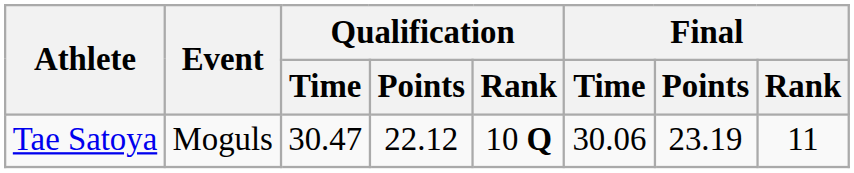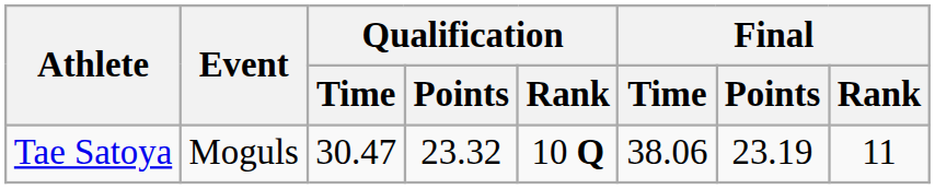 <table class="wikitable" style="font-size:90%">
 <tr>
 <th rowspan="2">Athlete</th>
 <th rowspan="2">Event</th>
 <th colspan="3">Qualification</th>
 <th colspan="3">Final</th>
 </tr>
 <tr>
 <th>Time</th>
 <th>Points</th>
 <th>Rank</th>
 <th>Time</th>
 <th>Points</th>
 <th>Rank</th>
 </tr>
 <tr>
 <td><a href='#'>Tae Satoya</a></td>
 <td rowspan="4">Moguls</td>
 <td align="center">30.47</td>
-<td align="center">22.12</td>
+<td align="center">23.32</td>
 <td align="center">10 <strong>Q</strong></td>
-<td align="center">30.06</td>
+<td align="center">38.06</td>
 <td align="center">23.19</td>
 <td align="center">11</td>
 </tr>
 </table>
